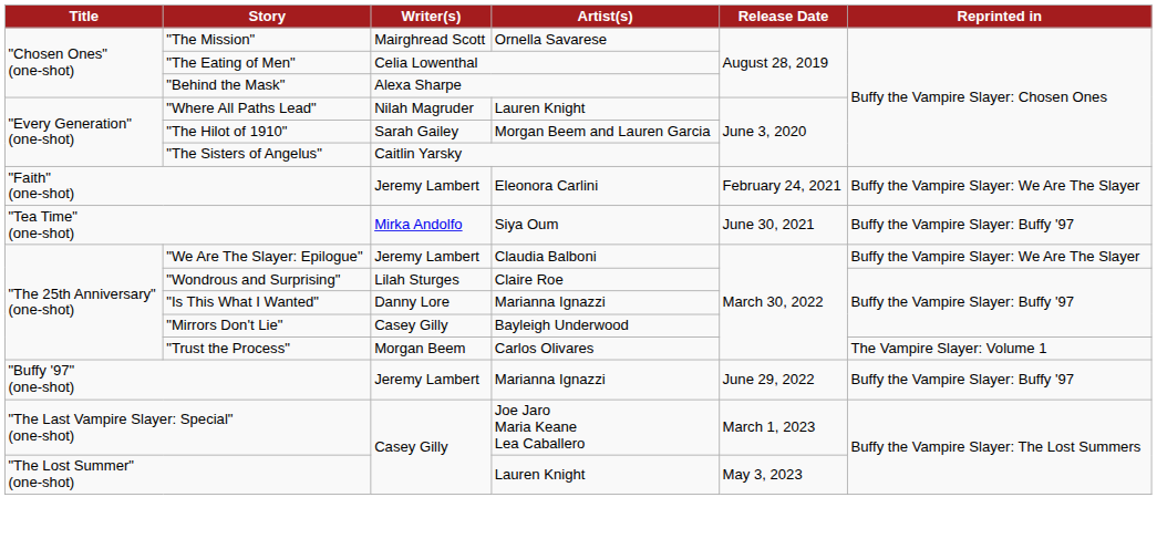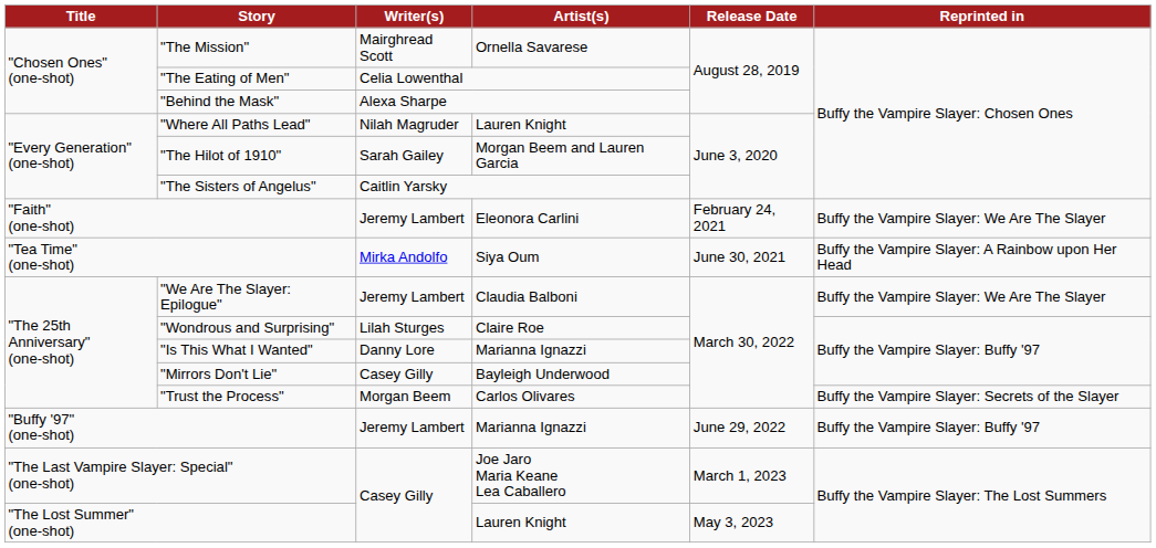 <table style="width: 100%;" class="wikitable">
 <tr>
 <th style="background: #A41C1E; color: white;">Title</th>
 <th style="background: #A41C1E; color: white;">Story</th>
 <th style="background: #A41C1E; color: white;">Writer(s)</th>
 <th style="background: #A41C1E; color: white;">Artist(s)</th>
 <th style="background: #A41C1E; color: white;">Release Date</th>
 <th style="background: #A41C1E; color: white;">Reprinted in</th>
 </tr>
 <tr>
 <td rowspan="3">"Chosen Ones"<br>(one-shot)</td>
 <td>"The Mission"</td>
 <td>Mairghread Scott</td>
 <td>Ornella Savarese</td>
 <td rowspan="3">August 28, 2019</td>
 <td rowspan="6">Buffy the Vampire Slayer: Chosen Ones</td>
 </tr>
 <tr>
 <td>"The Eating of Men"</td>
 <td colspan="2">Celia Lowenthal</td>
 </tr>
 <tr>
 <td>"Behind the Mask"</td>
 <td colspan="2">Alexa Sharpe</td>
 </tr>
 <tr>
 <td rowspan="3">"Every Generation"<br>(one-shot)</td>
 <td>"Where All Paths Lead"</td>
 <td>Nilah Magruder</td>
 <td>Lauren Knight</td>
 <td rowspan="3">June 3, 2020</td>
 </tr>
 <tr>
 <td>"The Hilot of 1910"</td>
 <td>Sarah Gailey</td>
 <td>Morgan Beem and Lauren Garcia</td>
 </tr>
 <tr>
 <td>"The Sisters of Angelus"</td>
 <td colspan="2">Caitlin Yarsky</td>
 </tr>
 <tr>
 <td colspan="2">"Faith"<br>(one-shot)</td>
 <td>Jeremy Lambert</td>
 <td>Eleonora Carlini</td>
 <td>February 24, 2021</td>
 <td>Buffy the Vampire Slayer: We Are The Slayer</td>
 </tr>
 <tr>
 <td colspan="2">"Tea Time"<br>(one-shot)</td>
 <td><a href='#'>Mirka Andolfo</a></td>
 <td>Siya Oum</td>
 <td>June 30, 2021</td>
-<td>Buffy the Vampire Slayer: Buffy '97</td>
+<td>Buffy the Vampire Slayer: A Rainbow upon Her Head</td>
 </tr>
 <tr>
 <td rowspan="5">"The 25th Anniversary"<br>(one-shot)</td>
 <td>"We Are The Slayer: Epilogue"</td>
 <td>Jeremy Lambert</td>
 <td>Claudia Balboni</td>
 <td rowspan="5">March 30, 2022</td>
 <td>Buffy the Vampire Slayer: We Are The Slayer</td>
 </tr>
 <tr>
 <td>"Wondrous and Surprising"</td>
 <td>Lilah Sturges</td>
 <td>Claire Roe</td>
 <td rowspan="3">Buffy the Vampire Slayer: Buffy '97</td>
 </tr>
 <tr>
 <td>"Is This What I Wanted"</td>
 <td>Danny Lore</td>
 <td>Marianna Ignazzi</td>
 </tr>
 <tr>
 <td>"Mirrors Don't Lie"</td>
 <td>Casey Gilly</td>
 <td>Bayleigh Underwood</td>
 </tr>
 <tr>
 <td>"Trust the Process"</td>
 <td>Morgan Beem</td>
 <td>Carlos Olivares</td>
-<td>The Vampire Slayer: Volume 1</td>
+<td>Buffy the Vampire Slayer: Secrets of the Slayer</td>
 </tr>
 <tr>
 <td colspan="2">"Buffy '97"<br>(one-shot)</td>
 <td>Jeremy Lambert</td>
 <td>Marianna Ignazzi</td>
 <td>June 29, 2022</td>
 <td>Buffy the Vampire Slayer: Buffy '97</td>
 </tr>
 <tr>
 <td colspan="2">"The Last Vampire Slayer: Special"<br>(one-shot)</td>
 <td rowspan="2">Casey Gilly</td>
 <td>Joe Jaro<br>Maria Keane<br>Lea Caballero</td>
 <td>March 1, 2023</td>
 <td rowspan="2">Buffy the Vampire Slayer: The Lost Summers</td>
 </tr>
 <tr>
 <td colspan="2">"The Lost Summer"<br>(one-shot)</td>
 <td>Lauren Knight</td>
 <td>May 3, 2023</td>
 </tr>
 </table>
